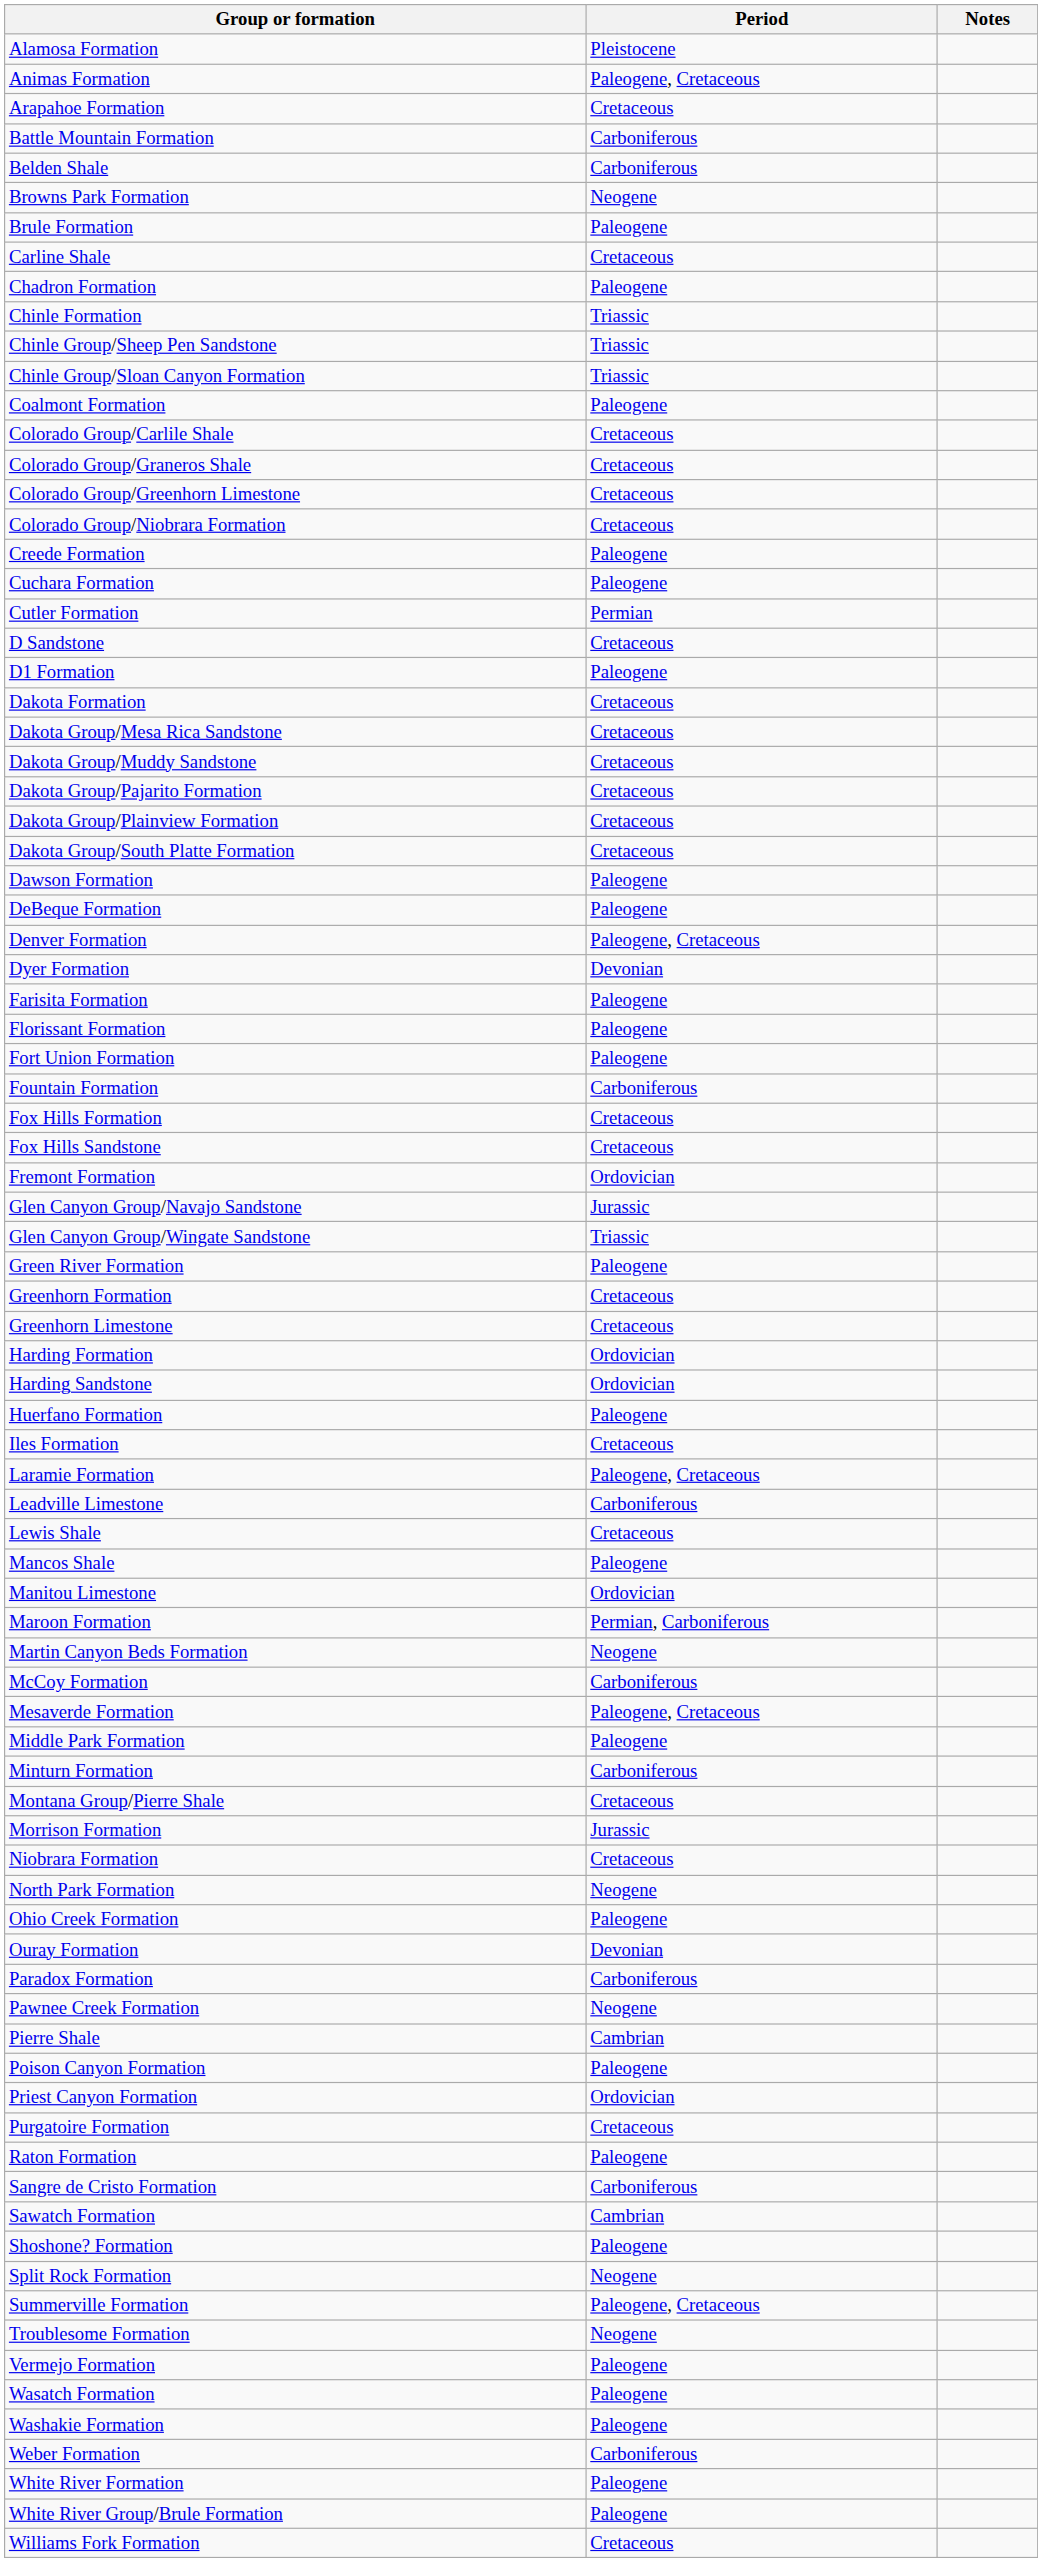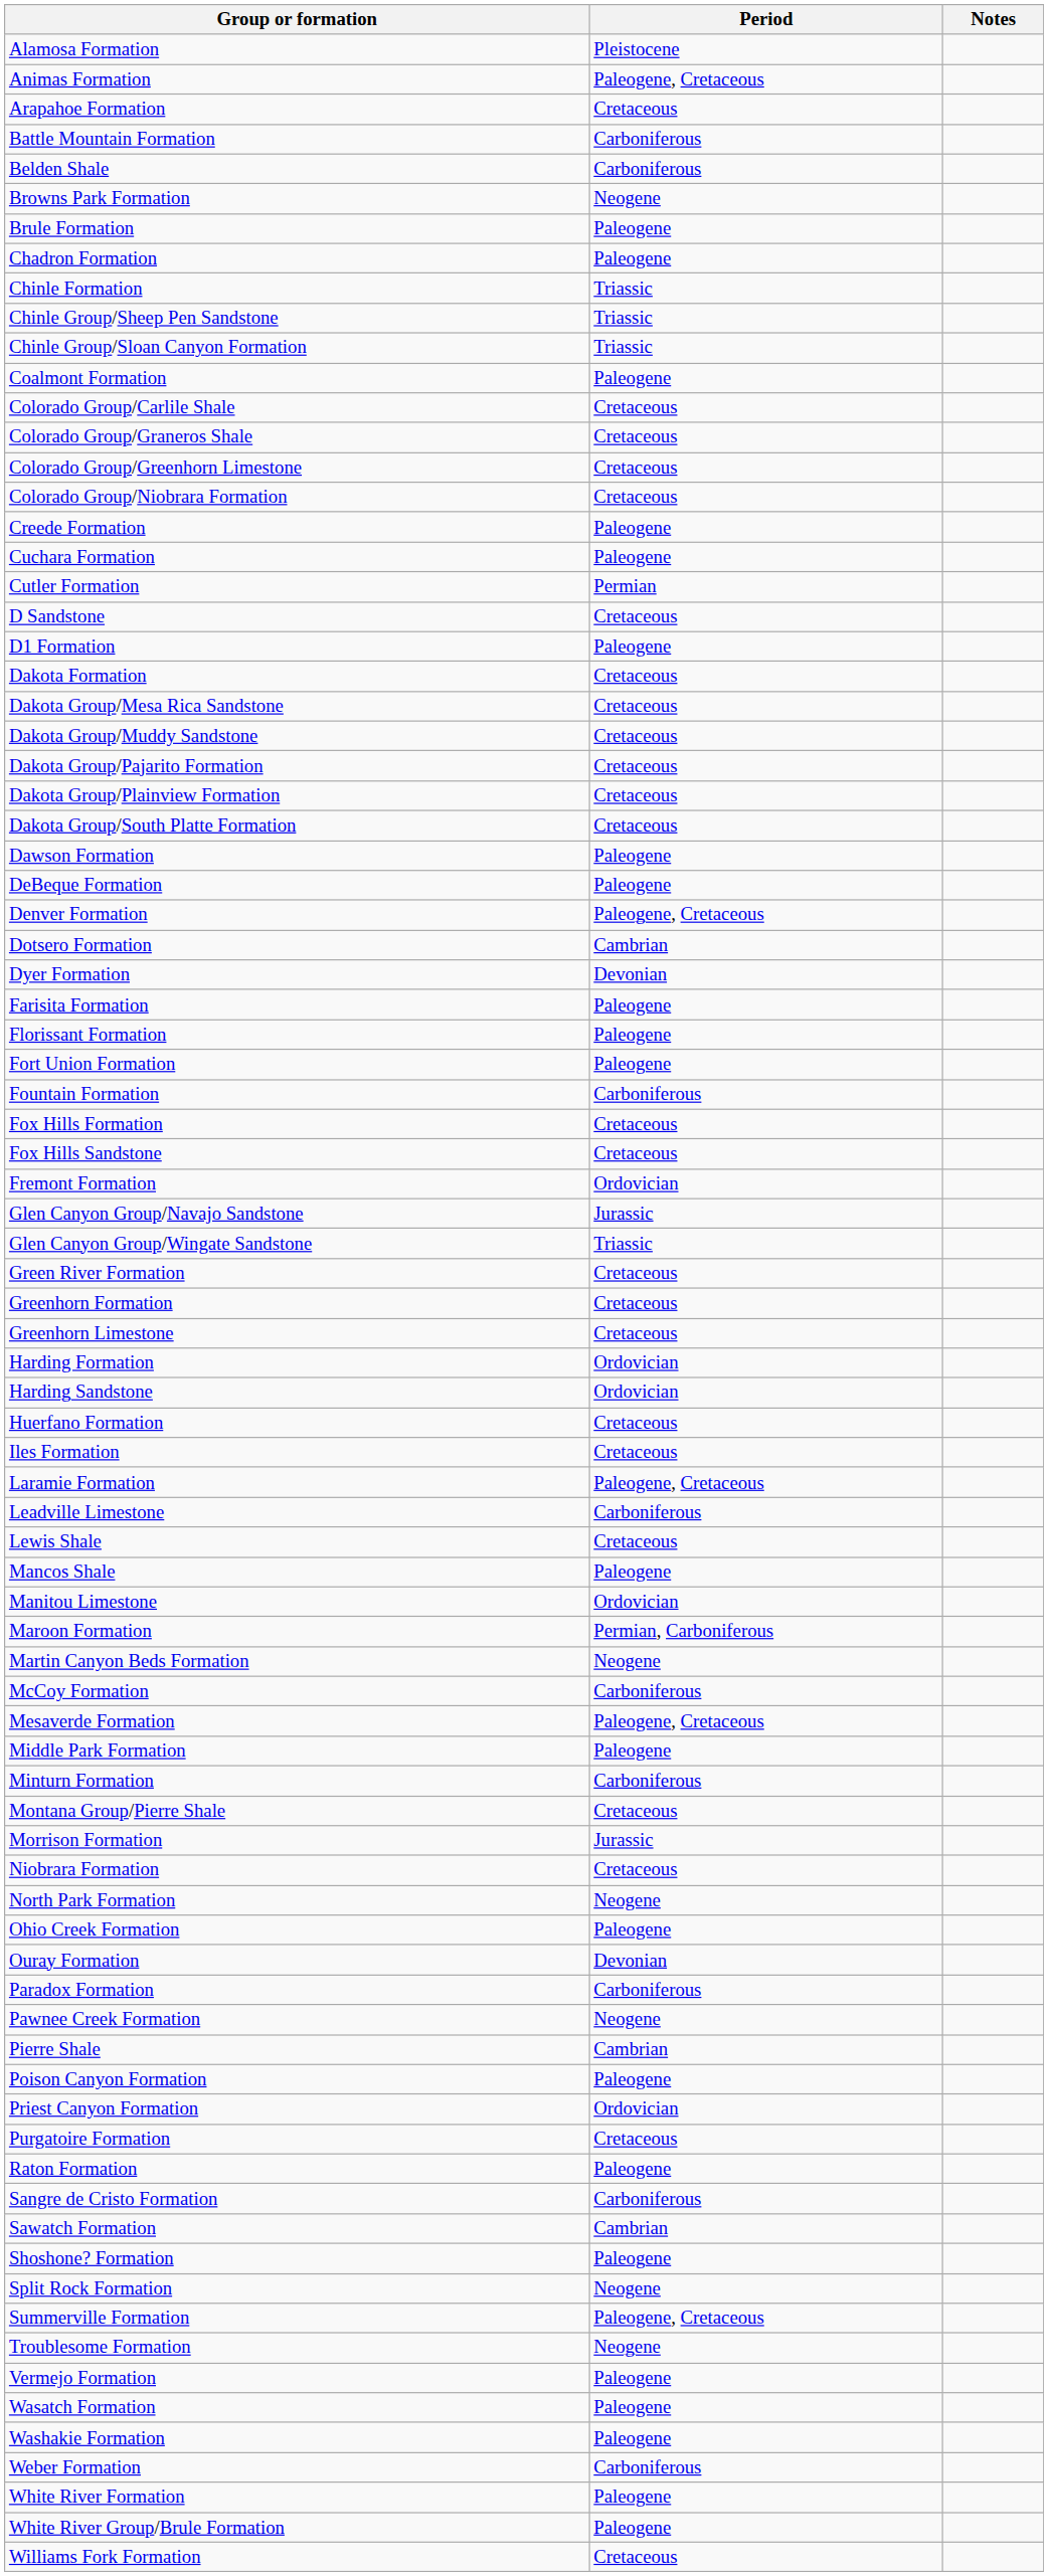 <table class="wikitable sortable" style="width: 100%;">
 <tr>
 <th>Group or formation</th>
 <th>Period</th>
 <th class="unsortable">Notes</th>
 </tr>
 <tr>
 <td><a href='#'>Alamosa Formation</a></td>
 <td><a href='#'>Pleistocene</a></td>
 <td></td>
 </tr>
 <tr>
 <td><a href='#'>Animas Formation</a></td>
 <td><a href='#'>Paleogene</a>, <a href='#'>Cretaceous</a></td>
 <td></td>
 </tr>
 <tr>
 <td><a href='#'>Arapahoe Formation</a></td>
 <td><a href='#'>Cretaceous</a></td>
 <td></td>
 </tr>
 <tr>
 <td><a href='#'>Battle Mountain Formation</a></td>
 <td><a href='#'>Carboniferous</a></td>
 <td></td>
 </tr>
 <tr>
 <td><a href='#'>Belden Shale</a></td>
 <td><a href='#'>Carboniferous</a></td>
 <td></td>
 </tr>
 <tr>
 <td><a href='#'>Browns Park Formation</a></td>
 <td><a href='#'>Neogene</a></td>
 <td></td>
 </tr>
 <tr>
 <td><a href='#'>Brule Formation</a></td>
 <td><a href='#'>Paleogene</a></td>
-<td></td>
-</tr>
-<tr>
-<td><a href='#'>Carline Shale</a></td>
-<td><a href='#'>Cretaceous</a></td>
 <td></td>
 </tr>
 <tr>
 <td><a href='#'>Chadron Formation</a></td>
 <td><a href='#'>Paleogene</a></td>
 <td></td>
 </tr>
 <tr>
 <td><a href='#'>Chinle Formation</a></td>
 <td><a href='#'>Triassic</a></td>
 <td></td>
 </tr>
 <tr>
 <td><a href='#'>Chinle Group</a>/<a href='#'>Sheep Pen Sandstone</a></td>
 <td><a href='#'>Triassic</a></td>
 <td></td>
 </tr>
 <tr>
 <td><a href='#'>Chinle Group</a>/<a href='#'>Sloan Canyon Formation</a></td>
 <td><a href='#'>Triassic</a></td>
 <td></td>
 </tr>
 <tr>
 <td><a href='#'>Coalmont Formation</a></td>
 <td><a href='#'>Paleogene</a></td>
 <td></td>
 </tr>
 <tr>
 <td><a href='#'>Colorado Group</a>/<a href='#'>Carlile Shale</a></td>
 <td><a href='#'>Cretaceous</a></td>
 <td></td>
 </tr>
 <tr>
 <td><a href='#'>Colorado Group</a>/<a href='#'>Graneros Shale</a></td>
 <td><a href='#'>Cretaceous</a></td>
 <td></td>
 </tr>
 <tr>
 <td><a href='#'>Colorado Group</a>/<a href='#'>Greenhorn Limestone</a></td>
 <td><a href='#'>Cretaceous</a></td>
 <td></td>
 </tr>
 <tr>
 <td><a href='#'>Colorado Group</a>/<a href='#'>Niobrara Formation</a></td>
 <td><a href='#'>Cretaceous</a></td>
 <td></td>
 </tr>
 <tr>
 <td><a href='#'>Creede Formation</a></td>
 <td><a href='#'>Paleogene</a></td>
 <td></td>
 </tr>
 <tr>
 <td><a href='#'>Cuchara Formation</a></td>
 <td><a href='#'>Paleogene</a></td>
 <td></td>
 </tr>
 <tr>
 <td><a href='#'>Cutler Formation</a></td>
 <td><a href='#'>Permian</a></td>
 <td></td>
 </tr>
 <tr>
 <td><a href='#'>D Sandstone</a></td>
 <td><a href='#'>Cretaceous</a></td>
 <td></td>
 </tr>
 <tr>
 <td><a href='#'>D1 Formation</a></td>
 <td><a href='#'>Paleogene</a></td>
 <td></td>
 </tr>
 <tr>
 <td><a href='#'>Dakota Formation</a></td>
 <td><a href='#'>Cretaceous</a></td>
 <td></td>
 </tr>
 <tr>
 <td><a href='#'>Dakota Group</a>/<a href='#'>Mesa Rica Sandstone</a></td>
 <td><a href='#'>Cretaceous</a></td>
 <td></td>
 </tr>
 <tr>
 <td><a href='#'>Dakota Group</a>/<a href='#'>Muddy Sandstone</a></td>
 <td><a href='#'>Cretaceous</a></td>
 <td></td>
 </tr>
 <tr>
 <td><a href='#'>Dakota Group</a>/<a href='#'>Pajarito Formation</a></td>
 <td><a href='#'>Cretaceous</a></td>
 <td></td>
 </tr>
 <tr>
 <td><a href='#'>Dakota Group</a>/<a href='#'>Plainview Formation</a></td>
 <td><a href='#'>Cretaceous</a></td>
 <td></td>
 </tr>
 <tr>
 <td><a href='#'>Dakota Group</a>/<a href='#'>South Platte Formation</a></td>
 <td><a href='#'>Cretaceous</a></td>
 <td></td>
 </tr>
 <tr>
 <td><a href='#'>Dawson Formation</a></td>
 <td><a href='#'>Paleogene</a></td>
 <td></td>
 </tr>
 <tr>
 <td><a href='#'>DeBeque Formation</a></td>
 <td><a href='#'>Paleogene</a></td>
 <td></td>
 </tr>
 <tr>
 <td><a href='#'>Denver Formation</a></td>
 <td><a href='#'>Paleogene</a>, <a href='#'>Cretaceous</a></td>
 <td></td>
 </tr>
 <tr>
+<td><a href='#'>Dotsero Formation</a></td>
+<td><a href='#'>Cambrian</a></td>
+<td></td>
+</tr>
+<tr>
 <td><a href='#'>Dyer Formation</a></td>
 <td><a href='#'>Devonian</a></td>
 <td></td>
 </tr>
 <tr>
 <td><a href='#'>Farisita Formation</a></td>
 <td><a href='#'>Paleogene</a></td>
 <td></td>
 </tr>
 <tr>
 <td><a href='#'>Florissant Formation</a></td>
 <td><a href='#'>Paleogene</a></td>
 <td></td>
 </tr>
 <tr>
 <td><a href='#'>Fort Union Formation</a></td>
 <td><a href='#'>Paleogene</a></td>
 <td></td>
 </tr>
 <tr>
 <td><a href='#'>Fountain Formation</a></td>
 <td><a href='#'>Carboniferous</a></td>
 <td></td>
 </tr>
 <tr>
 <td><a href='#'>Fox Hills Formation</a></td>
 <td><a href='#'>Cretaceous</a></td>
 <td></td>
 </tr>
 <tr>
 <td><a href='#'>Fox Hills Sandstone</a></td>
 <td><a href='#'>Cretaceous</a></td>
 <td></td>
 </tr>
 <tr>
 <td><a href='#'>Fremont Formation</a></td>
 <td><a href='#'>Ordovician</a></td>
 <td></td>
 </tr>
 <tr>
 <td><a href='#'>Glen Canyon Group</a>/<a href='#'>Navajo Sandstone</a></td>
 <td><a href='#'>Jurassic</a></td>
 <td></td>
 </tr>
 <tr>
 <td><a href='#'>Glen Canyon Group</a>/<a href='#'>Wingate Sandstone</a></td>
 <td><a href='#'>Triassic</a></td>
 <td></td>
 </tr>
 <tr>
 <td><a href='#'>Green River Formation</a></td>
-<td><a href='#'>Paleogene</a></td>
+<td><a href='#'>Cretaceous</a></td>
 <td></td>
 </tr>
 <tr>
 <td><a href='#'>Greenhorn Formation</a></td>
 <td><a href='#'>Cretaceous</a></td>
 <td></td>
 </tr>
 <tr>
 <td><a href='#'>Greenhorn Limestone</a></td>
 <td><a href='#'>Cretaceous</a></td>
 <td></td>
 </tr>
 <tr>
 <td><a href='#'>Harding Formation</a></td>
 <td><a href='#'>Ordovician</a></td>
 <td></td>
 </tr>
 <tr>
 <td><a href='#'>Harding Sandstone</a></td>
 <td><a href='#'>Ordovician</a></td>
 <td></td>
 </tr>
 <tr>
 <td><a href='#'>Huerfano Formation</a></td>
-<td><a href='#'>Paleogene</a></td>
+<td><a href='#'>Cretaceous</a></td>
 <td></td>
 </tr>
 <tr>
 <td><a href='#'>Iles Formation</a></td>
 <td><a href='#'>Cretaceous</a></td>
 <td></td>
 </tr>
 <tr>
 <td><a href='#'>Laramie Formation</a></td>
 <td><a href='#'>Paleogene</a>, <a href='#'>Cretaceous</a></td>
 <td></td>
 </tr>
 <tr>
 <td><a href='#'>Leadville Limestone</a></td>
 <td><a href='#'>Carboniferous</a></td>
 <td></td>
 </tr>
 <tr>
 <td><a href='#'>Lewis Shale</a></td>
 <td><a href='#'>Cretaceous</a></td>
 <td></td>
 </tr>
 <tr>
 <td><a href='#'>Mancos Shale</a></td>
 <td><a href='#'>Paleogene</a></td>
 <td></td>
 </tr>
 <tr>
 <td><a href='#'>Manitou Limestone</a></td>
 <td><a href='#'>Ordovician</a></td>
 <td></td>
 </tr>
 <tr>
 <td><a href='#'>Maroon Formation</a></td>
 <td><a href='#'>Permian</a>, <a href='#'>Carboniferous</a></td>
 <td></td>
 </tr>
 <tr>
 <td><a href='#'>Martin Canyon Beds Formation</a></td>
 <td><a href='#'>Neogene</a></td>
 <td></td>
 </tr>
 <tr>
 <td><a href='#'>McCoy Formation</a></td>
 <td><a href='#'>Carboniferous</a></td>
 <td></td>
 </tr>
 <tr>
 <td><a href='#'>Mesaverde Formation</a></td>
 <td><a href='#'>Paleogene</a>, <a href='#'>Cretaceous</a></td>
 <td></td>
 </tr>
 <tr>
 <td><a href='#'>Middle Park Formation</a></td>
 <td><a href='#'>Paleogene</a></td>
 <td></td>
 </tr>
 <tr>
 <td><a href='#'>Minturn Formation</a></td>
 <td><a href='#'>Carboniferous</a></td>
 <td></td>
 </tr>
 <tr>
 <td><a href='#'>Montana Group</a>/<a href='#'>Pierre Shale</a></td>
 <td><a href='#'>Cretaceous</a></td>
 <td></td>
 </tr>
 <tr>
 <td><a href='#'>Morrison Formation</a></td>
 <td><a href='#'>Jurassic</a></td>
 <td></td>
 </tr>
 <tr>
 <td><a href='#'>Niobrara Formation</a></td>
 <td><a href='#'>Cretaceous</a></td>
 <td></td>
 </tr>
 <tr>
 <td><a href='#'>North Park Formation</a></td>
 <td><a href='#'>Neogene</a></td>
 <td></td>
 </tr>
 <tr>
 <td><a href='#'>Ohio Creek Formation</a></td>
 <td><a href='#'>Paleogene</a></td>
 <td></td>
 </tr>
 <tr>
 <td><a href='#'>Ouray Formation</a></td>
 <td><a href='#'>Devonian</a></td>
 <td></td>
 </tr>
 <tr>
 <td><a href='#'>Paradox Formation</a></td>
 <td><a href='#'>Carboniferous</a></td>
 <td></td>
 </tr>
 <tr>
 <td><a href='#'>Pawnee Creek Formation</a></td>
 <td><a href='#'>Neogene</a></td>
 <td></td>
 </tr>
 <tr>
 <td><a href='#'>Pierre Shale</a></td>
 <td><a href='#'>Cambrian</a></td>
 <td></td>
 </tr>
 <tr>
 <td><a href='#'>Poison Canyon Formation</a></td>
 <td><a href='#'>Paleogene</a></td>
 <td></td>
 </tr>
 <tr>
 <td><a href='#'>Priest Canyon Formation</a></td>
 <td><a href='#'>Ordovician</a></td>
 <td></td>
 </tr>
 <tr>
 <td><a href='#'>Purgatoire Formation</a></td>
 <td><a href='#'>Cretaceous</a></td>
 <td></td>
 </tr>
 <tr>
 <td><a href='#'>Raton Formation</a></td>
 <td><a href='#'>Paleogene</a></td>
 <td></td>
 </tr>
 <tr>
 <td><a href='#'>Sangre de Cristo Formation</a></td>
 <td><a href='#'>Carboniferous</a></td>
 <td></td>
 </tr>
 <tr>
 <td><a href='#'>Sawatch Formation</a></td>
 <td><a href='#'>Cambrian</a></td>
 <td></td>
 </tr>
 <tr>
 <td><a href='#'>Shoshone? Formation</a></td>
 <td><a href='#'>Paleogene</a></td>
 <td></td>
 </tr>
 <tr>
 <td><a href='#'>Split Rock Formation</a></td>
 <td><a href='#'>Neogene</a></td>
 <td></td>
 </tr>
 <tr>
 <td><a href='#'>Summerville Formation</a></td>
 <td><a href='#'>Paleogene</a>, <a href='#'>Cretaceous</a></td>
 <td></td>
 </tr>
 <tr>
 <td><a href='#'>Troublesome Formation</a></td>
 <td><a href='#'>Neogene</a></td>
 <td></td>
 </tr>
 <tr>
 <td><a href='#'>Vermejo Formation</a></td>
 <td><a href='#'>Paleogene</a></td>
 <td></td>
 </tr>
 <tr>
 <td><a href='#'>Wasatch Formation</a></td>
 <td><a href='#'>Paleogene</a></td>
 <td></td>
 </tr>
 <tr>
 <td><a href='#'>Washakie Formation</a></td>
 <td><a href='#'>Paleogene</a></td>
 <td></td>
 </tr>
 <tr>
 <td><a href='#'>Weber Formation</a></td>
 <td><a href='#'>Carboniferous</a></td>
 <td></td>
 </tr>
 <tr>
 <td><a href='#'>White River Formation</a></td>
 <td><a href='#'>Paleogene</a></td>
 <td></td>
 </tr>
 <tr>
 <td><a href='#'>White River Group</a>/<a href='#'>Brule Formation</a></td>
 <td><a href='#'>Paleogene</a></td>
 <td></td>
 </tr>
 <tr>
 <td><a href='#'>Williams Fork Formation</a></td>
 <td><a href='#'>Cretaceous</a></td>
 <td></td>
 </tr>
 <tr>
 </tr>
 </table>
